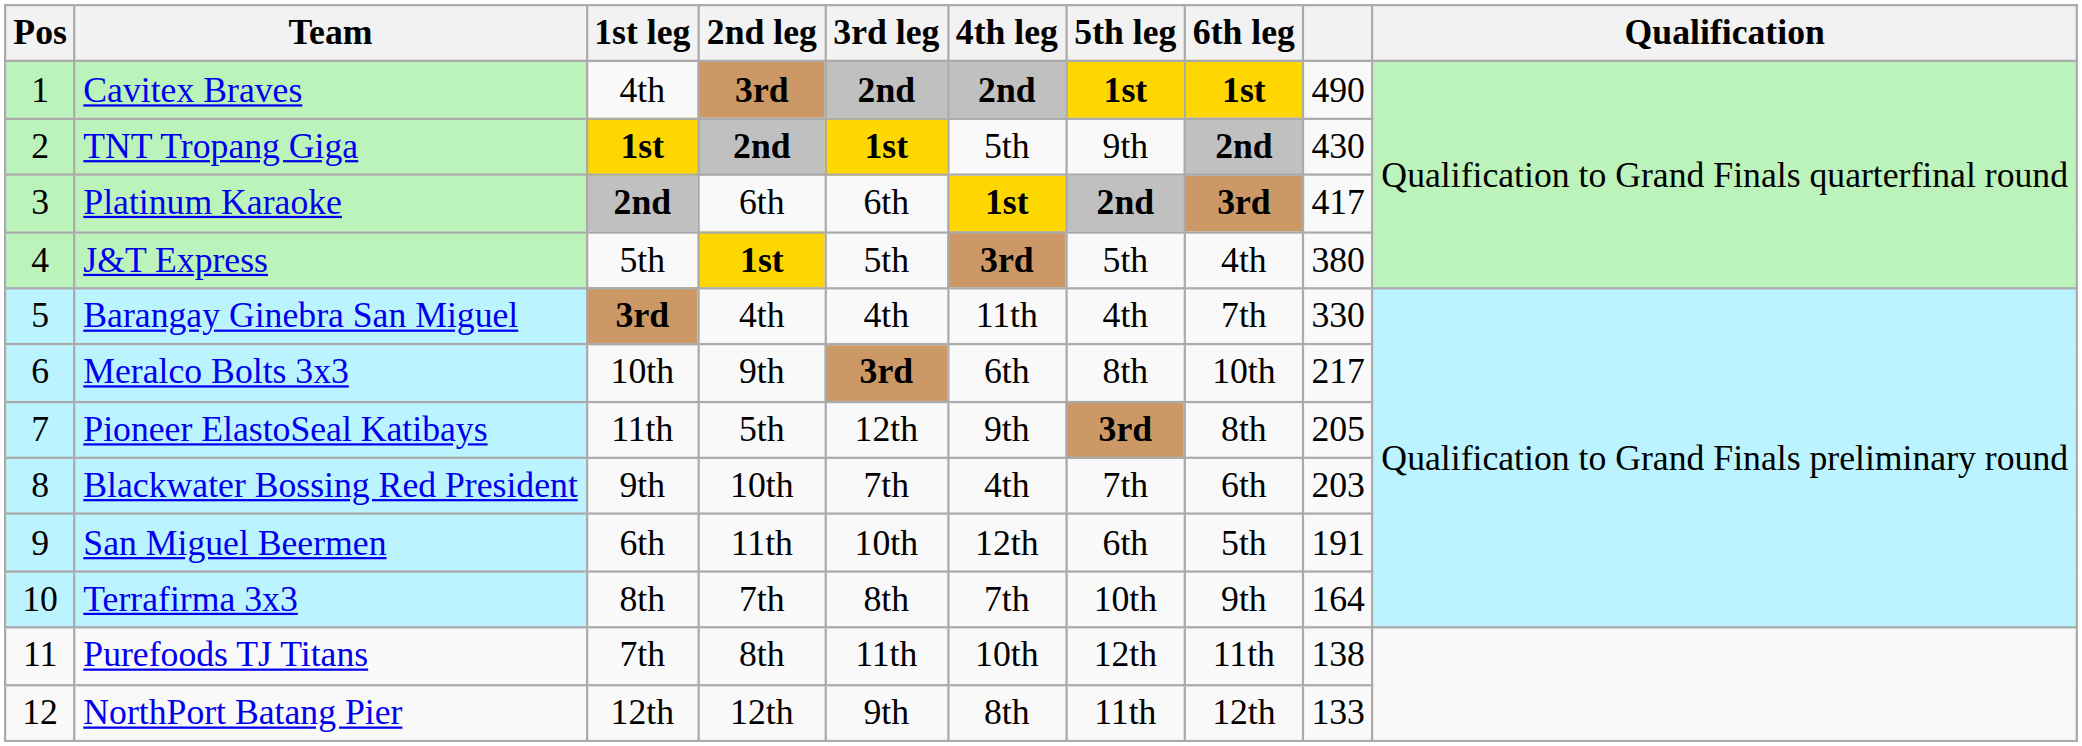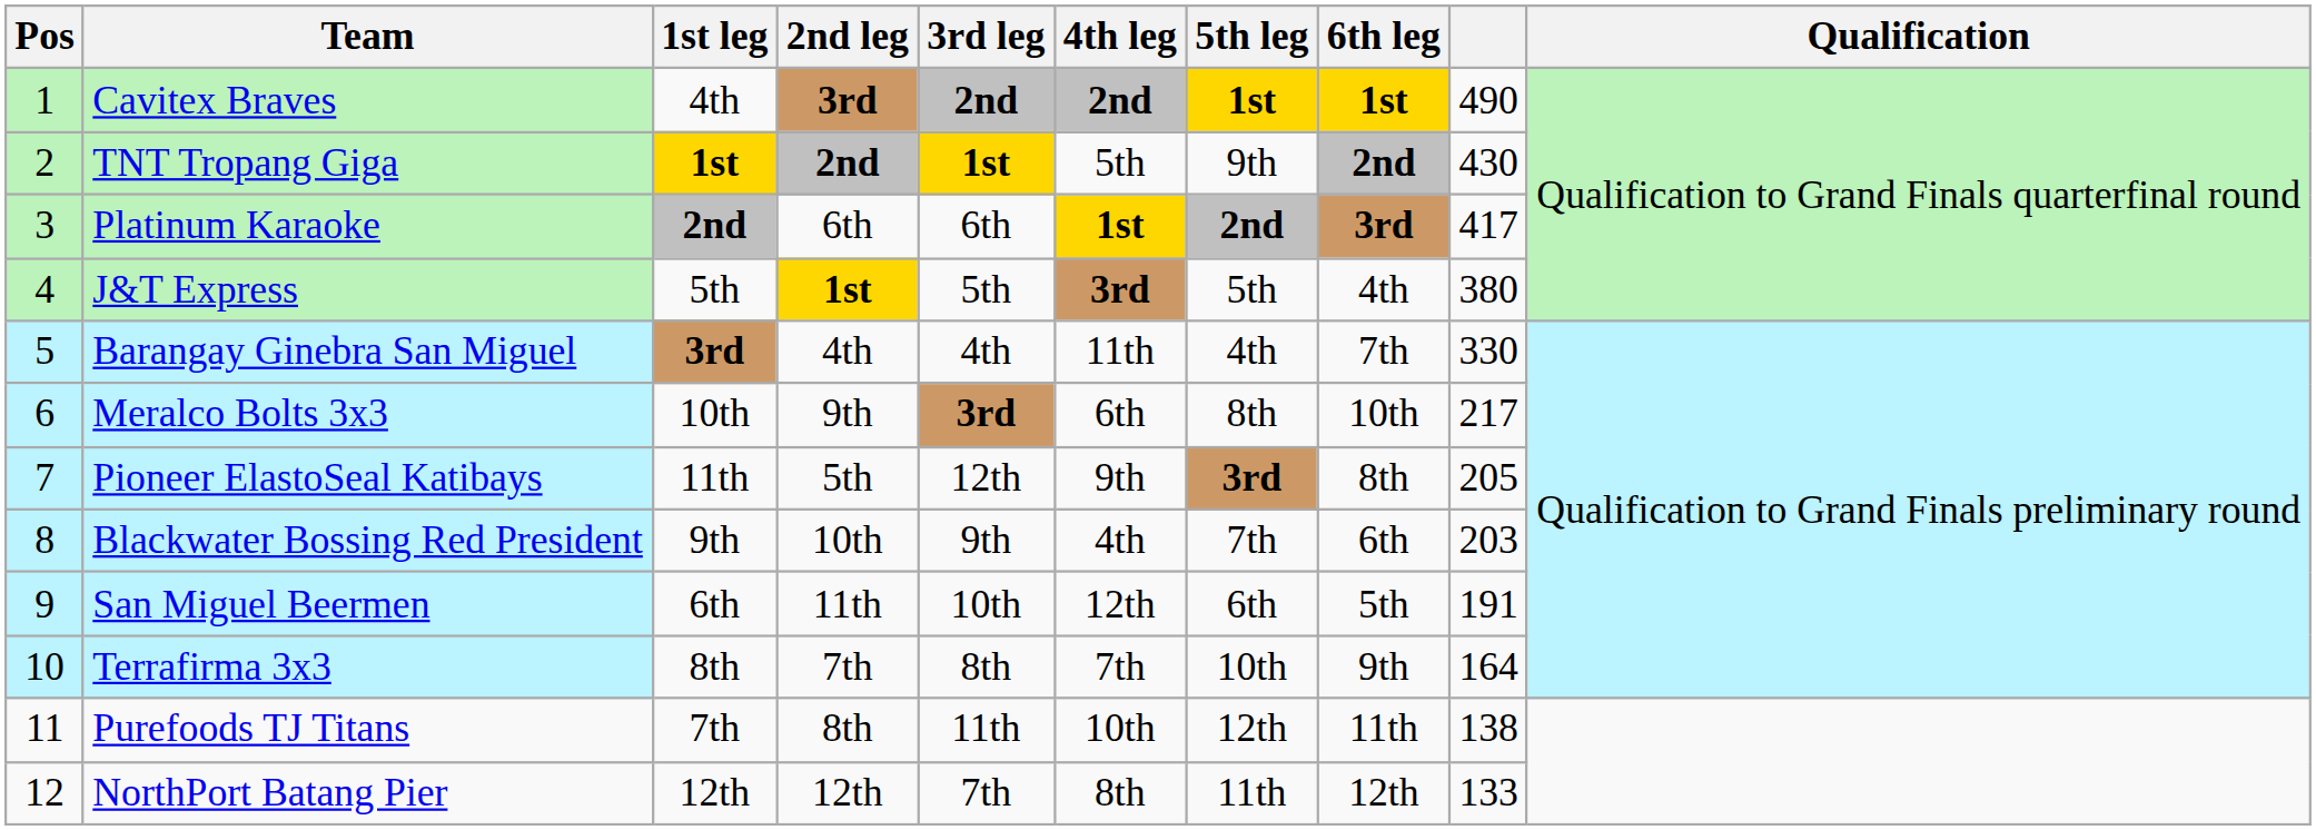 <table class="wikitable" style="text-align:center">
 <tr>
 <th>Pos</th>
 <th>Team</th>
 <th>1st leg</th>
 <th>2nd leg</th>
 <th>3rd leg</th>
 <th>4th leg</th>
 <th>5th leg</th>
 <th>6th leg</th>
 <th></th>
 <th>Qualification</th>
 </tr>
 <tr>
 <td bgcolor=#bbf3bb>1</td>
 <td bgcolor=#bbf3bb align=left><a href='#'>Cavitex Braves</a></td>
 <td>4th</td>
 <td bgcolor=#cc9966><strong>3rd</strong></td>
 <td bgcolor=silver><strong>2nd</strong></td>
 <td bgcolor=silver><strong>2nd</strong></td>
 <td bgcolor=gold><strong>1st</strong></td>
 <td bgcolor=gold><strong>1st</strong></td>
 <td>490</td>
 <td bgcolor=#bbf3bb rowspan=4>Qualification to Grand Finals quarterfinal round</td>
 </tr>
 <tr>
 <td bgcolor=#bbf3bb>2</td>
 <td bgcolor=#bbf3bb align=left><a href='#'>TNT Tropang Giga</a></td>
 <td bgcolor=gold><strong>1st</strong></td>
 <td bgcolor=silver><strong>2nd</strong></td>
 <td bgcolor=gold><strong>1st</strong></td>
 <td>5th</td>
 <td>9th</td>
 <td bgcolor=silver><strong>2nd</strong></td>
 <td>430</td>
 </tr>
 <tr>
 <td bgcolor=#bbf3bb>3</td>
 <td bgcolor=#bbf3bb align=left><a href='#'>Platinum Karaoke</a></td>
 <td bgcolor=silver><strong>2nd</strong></td>
 <td>6th</td>
 <td>6th</td>
 <td bgcolor=gold><strong>1st</strong></td>
 <td bgcolor=silver><strong>2nd</strong></td>
 <td bgcolor=#cc9966><strong>3rd</strong></td>
 <td>417</td>
 </tr>
 <tr>
 <td bgcolor=#bbf3bb>4</td>
 <td bgcolor=#bbf3bb align=left><a href='#'>J&T Express</a></td>
 <td>5th</td>
 <td bgcolor=gold><strong>1st</strong></td>
 <td>5th</td>
 <td bgcolor=#cc9966><strong>3rd</strong></td>
 <td>5th</td>
 <td>4th</td>
 <td>380</td>
 </tr>
 <tr>
 <td bgcolor=#bbf3ff>5</td>
 <td bgcolor=#bbf3ff align=left><a href='#'>Barangay Ginebra San Miguel</a></td>
 <td bgcolor=#cc9966><strong>3rd</strong></td>
 <td>4th</td>
 <td>4th</td>
 <td>11th</td>
 <td>4th</td>
 <td>7th</td>
 <td>330</td>
 <td bgcolor=#bbf3ff rowspan=6>Qualification to Grand Finals preliminary round</td>
 </tr>
 <tr>
 <td bgcolor=#bbf3ff>6</td>
 <td bgcolor=#bbf3ff align=left><a href='#'>Meralco Bolts 3x3</a></td>
 <td>10th</td>
 <td>9th</td>
 <td bgcolor=#cc9966><strong>3rd</strong></td>
 <td>6th</td>
 <td>8th</td>
 <td>10th</td>
 <td>217</td>
 </tr>
 <tr>
 <td bgcolor=#bbf3ff>7</td>
 <td bgcolor=#bbf3ff align=left><a href='#'>Pioneer ElastoSeal Katibays</a></td>
 <td>11th</td>
 <td>5th</td>
 <td>12th</td>
 <td>9th</td>
 <td bgcolor=#cc9966><strong>3rd</strong></td>
 <td>8th</td>
 <td>205</td>
 </tr>
 <tr>
 <td bgcolor=#bbf3ff>8</td>
 <td bgcolor=#bbf3ff align=left><a href='#'>Blackwater Bossing Red President</a></td>
 <td>9th</td>
 <td>10th</td>
-<td>7th</td>
+<td>9th</td>
 <td>4th</td>
 <td>7th</td>
 <td>6th</td>
 <td>203</td>
 </tr>
 <tr>
 <td bgcolor=#bbf3ff>9</td>
 <td bgcolor=#bbf3ff align=left><a href='#'>San Miguel Beermen</a></td>
 <td>6th</td>
 <td>11th</td>
 <td>10th</td>
 <td>12th</td>
 <td>6th</td>
 <td>5th</td>
 <td>191</td>
 </tr>
 <tr>
 <td bgcolor=#bbf3ff>10</td>
 <td bgcolor=#bbf3ff align=left><a href='#'>Terrafirma 3x3</a></td>
 <td>8th</td>
 <td>7th</td>
 <td>8th</td>
 <td>7th</td>
 <td>10th</td>
 <td>9th</td>
 <td>164</td>
 </tr>
 <tr>
 <td>11</td>
 <td align=left><a href='#'>Purefoods TJ Titans</a></td>
 <td>7th</td>
 <td>8th</td>
 <td>11th</td>
 <td>10th</td>
 <td>12th</td>
 <td>11th</td>
 <td>138</td>
 </tr>
 <tr>
 <td>12</td>
 <td align=left><a href='#'>NorthPort Batang Pier</a></td>
 <td>12th</td>
 <td>12th</td>
-<td>9th</td>
+<td>7th</td>
 <td>8th</td>
 <td>11th</td>
 <td>12th</td>
 <td>133</td>
 </tr>
 </table>
